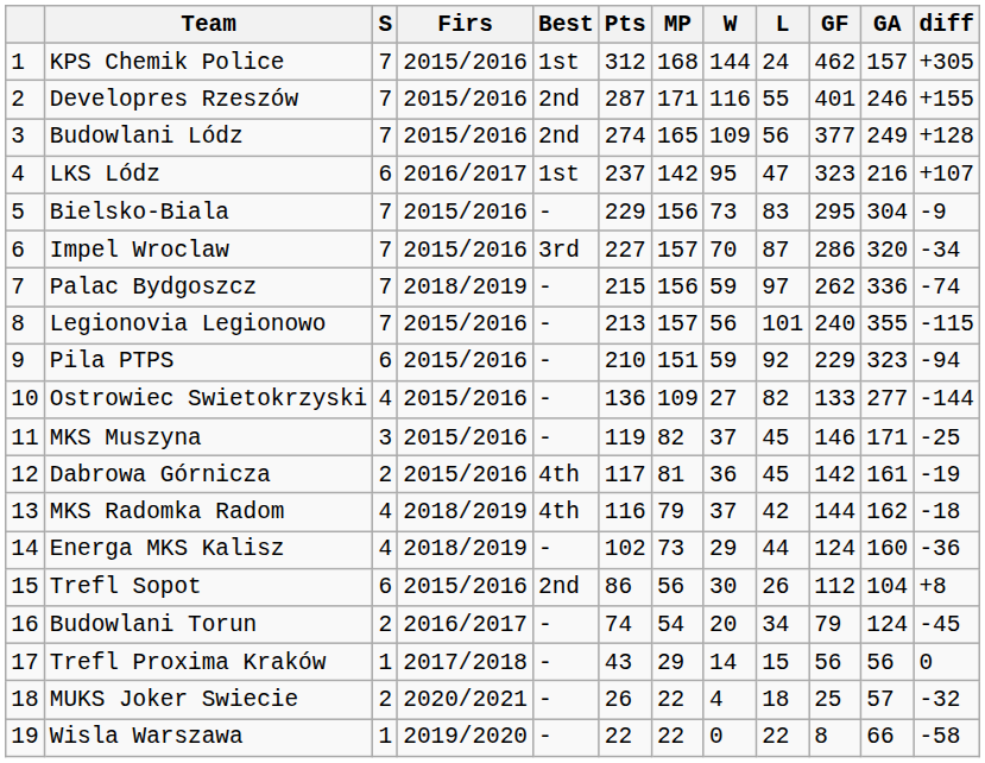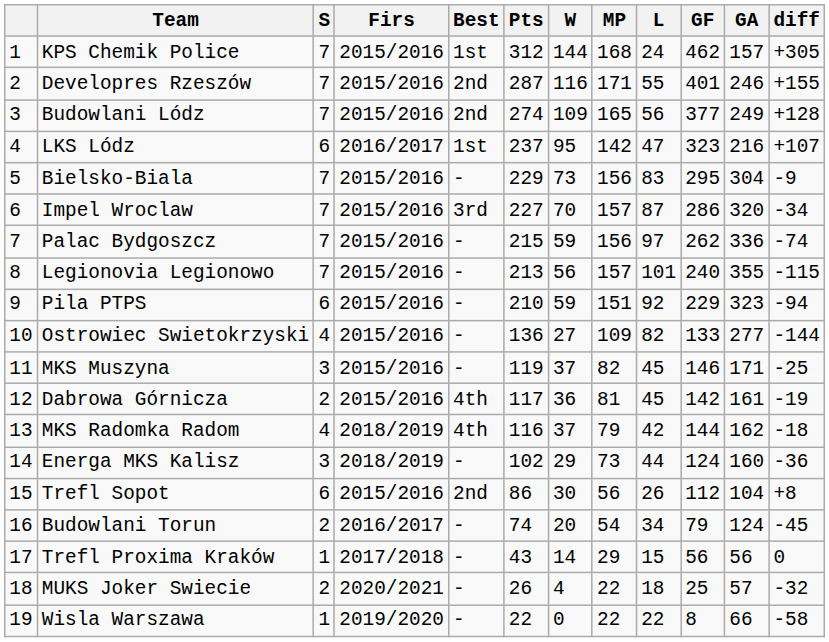 <table class="wikitable">
 <tr>
 <th></th>
 <th>Team</th>
 <th><abbr>S</abbr></th>
 <th><abbr>Firs</abbr></th>
 <th><abbr>Best</abbr></th>
 <th><abbr>Pts</abbr></th>
+<th><abbr>W</abbr></th>
 <th><abbr>MP</abbr></th>
-<th><abbr>W</abbr></th>
 <th><abbr>L</abbr></th>
 <th><abbr>GF</abbr></th>
 <th><abbr>GA</abbr></th>
 <th><abbr>diff</abbr></th>
 </tr>
 <tr>
 <td>1</td>
 <td>KPS Chemik Police</td>
 <td>7</td>
 <td>2015/2016</td>
 <td>1st</td>
 <td>312</td>
+<td>144</td>
 <td>168</td>
-<td>144</td>
 <td>24</td>
 <td>462</td>
 <td>157</td>
 <td>+305</td>
 </tr>
 <tr>
 <td>2</td>
 <td>Developres Rzeszów</td>
 <td>7</td>
 <td>2015/2016</td>
 <td>2nd</td>
 <td>287</td>
+<td>116</td>
 <td>171</td>
-<td>116</td>
 <td>55</td>
 <td>401</td>
 <td>246</td>
 <td>+155</td>
 </tr>
 <tr>
 <td>3</td>
 <td>Budowlani Lódz</td>
 <td>7</td>
 <td>2015/2016</td>
 <td>2nd</td>
 <td>274</td>
+<td>109</td>
 <td>165</td>
-<td>109</td>
 <td>56</td>
 <td>377</td>
 <td>249</td>
 <td>+128</td>
 </tr>
 <tr>
 <td>4</td>
 <td>LKS Lódz</td>
 <td>6</td>
 <td>2016/2017</td>
 <td>1st</td>
 <td>237</td>
+<td>95</td>
 <td>142</td>
-<td>95</td>
 <td>47</td>
 <td>323</td>
 <td>216</td>
 <td>+107</td>
 </tr>
 <tr>
 <td>5</td>
 <td>Bielsko-Biala</td>
 <td>7</td>
 <td>2015/2016</td>
 <td>-</td>
 <td>229</td>
+<td>73</td>
 <td>156</td>
-<td>73</td>
 <td>83</td>
 <td>295</td>
 <td>304</td>
 <td>-9</td>
 </tr>
 <tr>
 <td>6</td>
 <td>Impel Wroclaw</td>
 <td>7</td>
 <td>2015/2016</td>
 <td>3rd</td>
 <td>227</td>
+<td>70</td>
 <td>157</td>
-<td>70</td>
 <td>87</td>
 <td>286</td>
 <td>320</td>
 <td>-34</td>
 </tr>
 <tr>
 <td>7</td>
 <td>Palac Bydgoszcz</td>
 <td>7</td>
-<td>2018/2019</td>
+<td>2015/2016</td>
 <td>-</td>
 <td>215</td>
+<td>59</td>
 <td>156</td>
-<td>59</td>
 <td>97</td>
 <td>262</td>
 <td>336</td>
 <td>-74</td>
 </tr>
 <tr>
 <td>8</td>
 <td>Legionovia Legionowo</td>
 <td>7</td>
 <td>2015/2016</td>
 <td>-</td>
 <td>213</td>
+<td>56</td>
 <td>157</td>
-<td>56</td>
 <td>101</td>
 <td>240</td>
 <td>355</td>
 <td>-115</td>
 </tr>
 <tr>
 <td>9</td>
 <td>Pila PTPS</td>
 <td>6</td>
 <td>2015/2016</td>
 <td>-</td>
 <td>210</td>
+<td>59</td>
 <td>151</td>
-<td>59</td>
 <td>92</td>
 <td>229</td>
 <td>323</td>
 <td>-94</td>
 </tr>
 <tr>
 <td>10</td>
 <td>Ostrowiec Swietokrzyski</td>
 <td>4</td>
 <td>2015/2016</td>
 <td>-</td>
 <td>136</td>
+<td>27</td>
 <td>109</td>
-<td>27</td>
 <td>82</td>
 <td>133</td>
 <td>277</td>
 <td>-144</td>
 </tr>
 <tr>
 <td>11</td>
 <td>MKS Muszyna</td>
 <td>3</td>
 <td>2015/2016</td>
 <td>-</td>
 <td>119</td>
+<td>37</td>
 <td>82</td>
-<td>37</td>
 <td>45</td>
 <td>146</td>
 <td>171</td>
 <td>-25</td>
 </tr>
 <tr>
 <td>12</td>
 <td>Dabrowa Górnicza</td>
 <td>2</td>
 <td>2015/2016</td>
 <td>4th</td>
 <td>117</td>
+<td>36</td>
 <td>81</td>
-<td>36</td>
 <td>45</td>
 <td>142</td>
 <td>161</td>
 <td>-19</td>
 </tr>
 <tr>
 <td>13</td>
 <td>MKS Radomka Radom</td>
 <td>4</td>
 <td>2018/2019</td>
 <td>4th</td>
 <td>116</td>
+<td>37</td>
 <td>79</td>
-<td>37</td>
 <td>42</td>
 <td>144</td>
 <td>162</td>
 <td>-18</td>
 </tr>
 <tr>
 <td>14</td>
 <td>Energa MKS Kalisz</td>
-<td>4</td>
+<td>3</td>
 <td>2018/2019</td>
 <td>-</td>
 <td>102</td>
+<td>29</td>
 <td>73</td>
-<td>29</td>
 <td>44</td>
 <td>124</td>
 <td>160</td>
 <td>-36</td>
 </tr>
 <tr>
 <td>15</td>
 <td>Trefl Sopot</td>
 <td>6</td>
 <td>2015/2016</td>
 <td>2nd</td>
 <td>86</td>
+<td>30</td>
 <td>56</td>
-<td>30</td>
 <td>26</td>
 <td>112</td>
 <td>104</td>
 <td>+8</td>
 </tr>
 <tr>
 <td>16</td>
 <td>Budowlani Torun</td>
 <td>2</td>
 <td>2016/2017</td>
 <td>-</td>
 <td>74</td>
+<td>20</td>
 <td>54</td>
-<td>20</td>
 <td>34</td>
 <td>79</td>
 <td>124</td>
 <td>-45</td>
 </tr>
 <tr>
 <td>17</td>
 <td>Trefl Proxima Kraków</td>
 <td>1</td>
 <td>2017/2018</td>
 <td>-</td>
 <td>43</td>
+<td>14</td>
 <td>29</td>
-<td>14</td>
 <td>15</td>
 <td>56</td>
 <td>56</td>
 <td>0</td>
 </tr>
 <tr>
 <td>18</td>
 <td>MUKS Joker Swiecie</td>
 <td>2</td>
 <td>2020/2021</td>
 <td>-</td>
 <td>26</td>
+<td>4</td>
 <td>22</td>
-<td>4</td>
 <td>18</td>
 <td>25</td>
 <td>57</td>
 <td>-32</td>
 </tr>
 <tr>
 <td>19</td>
 <td>Wisla Warszawa</td>
 <td>1</td>
 <td>2019/2020</td>
 <td>-</td>
 <td>22</td>
+<td>0</td>
 <td>22</td>
-<td>0</td>
 <td>22</td>
 <td>8</td>
 <td>66</td>
 <td>-58</td>
 </tr>
 </table>
